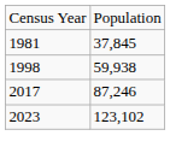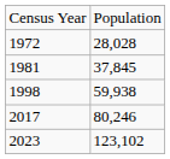 <table class="wikitable">
 <tr>
 <td>Census Year</td>
 <td>Population</td>
+</tr>
+<tr>
+<td>1972</td>
+<td>28,028</td>
 </tr>
 <tr>
 <td>1981</td>
 <td>37,845</td>
 </tr>
 <tr>
 <td>1998</td>
 <td>59,938</td>
 </tr>
 <tr>
 <td>2017</td>
-<td>87,246</td>
+<td>80,246</td>
 </tr>
 <tr>
 <td>2023</td>
 <td>123,102</td>
 </tr>
 </table>
